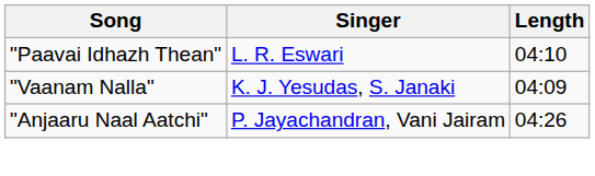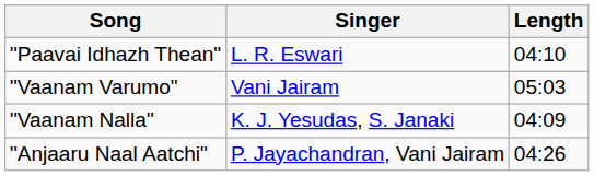 <table class="wikitable">
 <tr>
 <th>Song</th>
 <th>Singer</th>
 <th>Length</th>
 </tr>
 <tr>
 <td>"Paavai Idhazh Thean"</td>
 <td><a href='#'>L. R. Eswari</a></td>
 <td>04:10</td>
 </tr>
 <tr>
+<td>"Vaanam Varumo"</td>
+<td><a href='#'>Vani Jairam</a></td>
+<td>05:03</td>
+</tr>
+<tr>
 <td>"Vaanam Nalla"</td>
 <td><a href='#'>K. J. Yesudas</a>, <a href='#'>S. Janaki</a></td>
 <td>04:09</td>
 </tr>
 <tr>
 <td>"Anjaaru Naal Aatchi"</td>
 <td><a href='#'>P. Jayachandran</a>, Vani Jairam</td>
 <td>04:26</td>
 </tr>
 </table>
